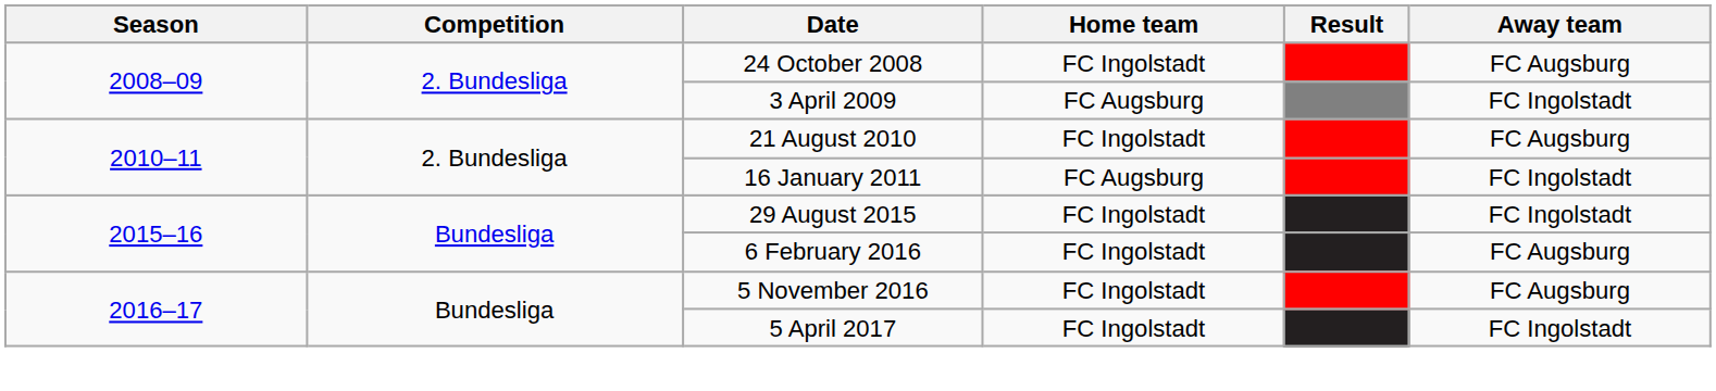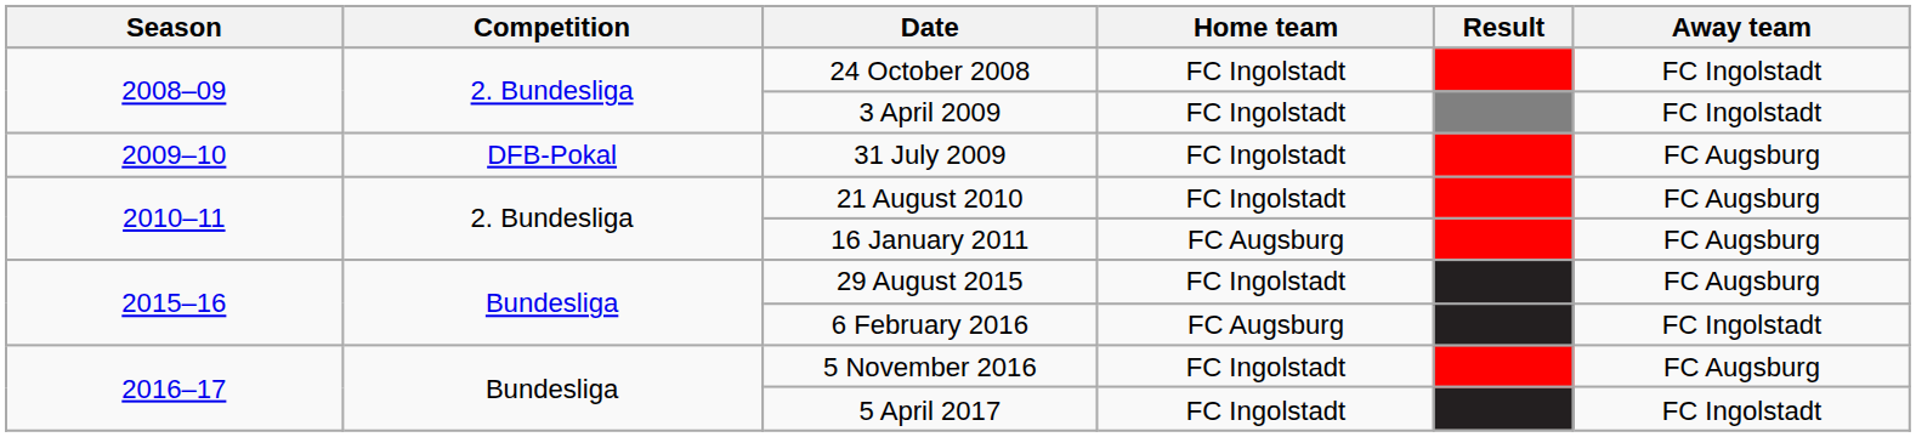 <table class="wikitable" style="text-align: center; width=20%; font-size: 11px">
 <tr>
 <th rowspan=1 width=12%>Season</th>
 <th rowspan=1 width=15%>Competition</th>
 <th rowspan=1 width=12%>Date</th>
 <th rowspan=1 width=12%>Home team</th>
 <th rowspan=1 width=5%>Result</th>
 <th rowspan=1 width=12%>Away team</th>
 </tr>
 <tr>
 <td rowspan=2><a href='#'>2008–09</a></td>
 <td rowspan=2><a href='#'>2. Bundesliga</a></td>
 <td>24 October 2008</td>
 <td>FC Ingolstadt</td>
 <td bgcolor=FF0000></td>
-<td>FC Augsburg</td>
+<td>FC Ingolstadt</td>
 </tr>
 <tr>
 <td>3 April 2009</td>
-<td>FC Augsburg</td>
+<td>FC Ingolstadt</td>
 <td bgcolor=808080></td>
 <td>FC Ingolstadt</td>
+</tr>
+<tr>
+<td><a href='#'>2009–10</a></td>
+<td><a href='#'>DFB-Pokal</a></td>
+<td>31 July 2009</td>
+<td>FC Ingolstadt</td>
+<td bgcolor=FF0000></td>
+<td>FC Augsburg</td>
 </tr>
 <tr>
 <td rowspan=2><a href='#'>2010–11</a></td>
 <td rowspan=2>2. Bundesliga</td>
 <td>21 August 2010</td>
 <td>FC Ingolstadt</td>
 <td bgcolor=FF0000></td>
 <td>FC Augsburg</td>
 </tr>
 <tr>
 <td>16 January 2011</td>
 <td>FC Augsburg</td>
 <td bgcolor=FF0000></td>
-<td>FC Ingolstadt</td>
+<td>FC Augsburg</td>
 </tr>
 <tr>
 <td rowspan=2><a href='#'>2015–16</a></td>
 <td rowspan=2><a href='#'>Bundesliga</a></td>
 <td>29 August 2015</td>
 <td>FC Ingolstadt</td>
 <td bgcolor=231F20></td>
-<td>FC Ingolstadt</td>
+<td>FC Augsburg</td>
 </tr>
 <tr>
 <td>6 February 2016</td>
+<td>FC Augsburg</td>
+<td bgcolor=231F20></td>
 <td>FC Ingolstadt</td>
-<td bgcolor=231F20></td>
-<td>FC Augsburg</td>
 </tr>
 <tr>
 <td rowspan=2><a href='#'>2016–17</a></td>
 <td rowspan=2>Bundesliga</td>
 <td>5 November 2016</td>
 <td>FC Ingolstadt</td>
 <td bgcolor=FF0000></td>
 <td>FC Augsburg</td>
 </tr>
 <tr>
 <td>5 April 2017</td>
 <td>FC Ingolstadt</td>
 <td bgcolor=231F20></td>
 <td>FC Ingolstadt</td>
 </tr>
 </table>
